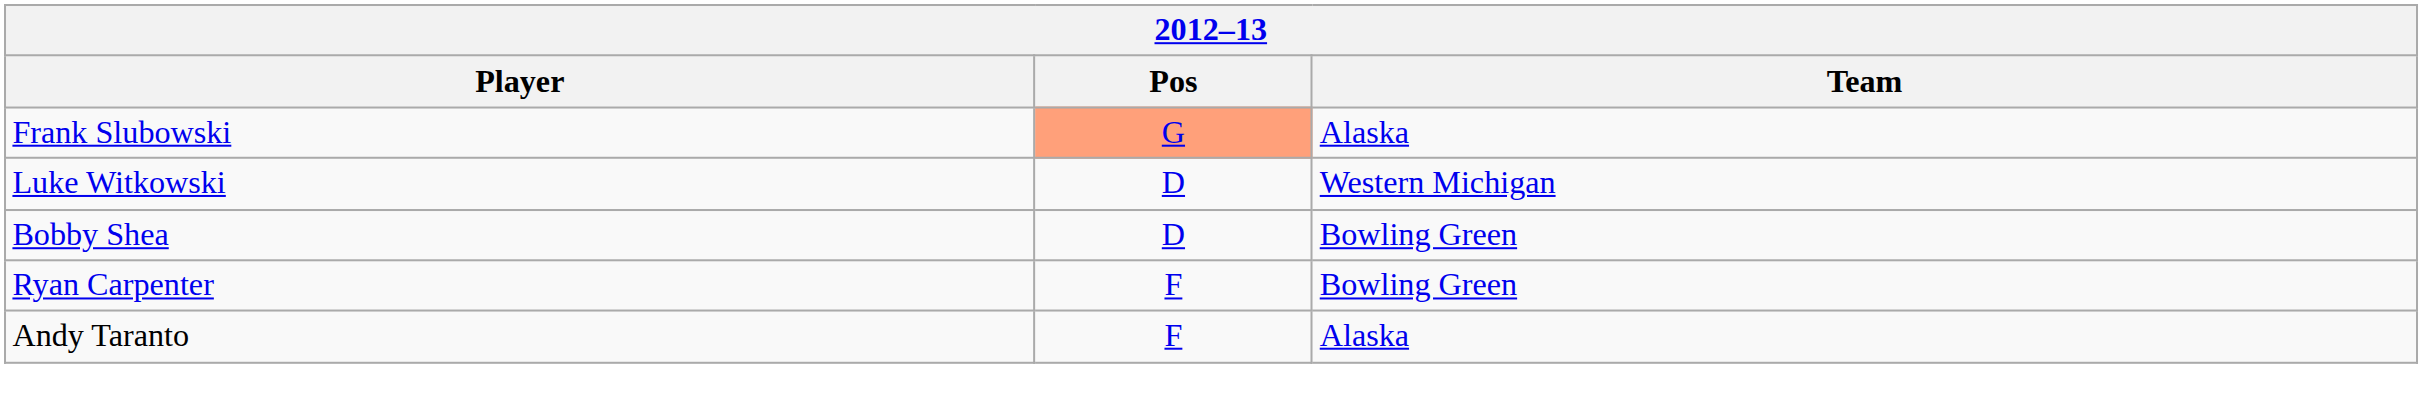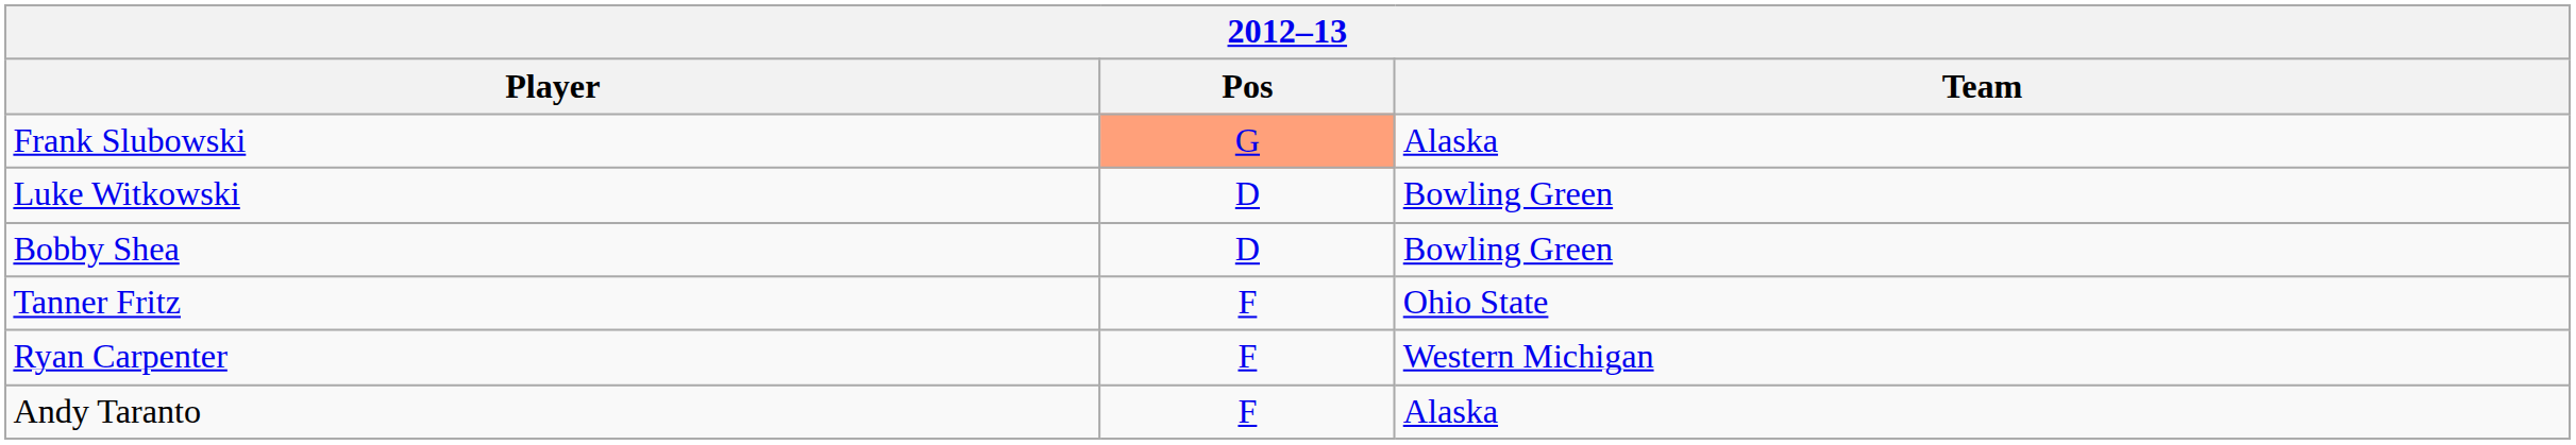 <table class="wikitable" width=95%>
 <tr>
 <th colspan=3><a href='#'>2012–13</a></th>
 </tr>
 <tr>
 <th>Player</th>
 <th>Pos</th>
 <th>Team</th>
 </tr>
 <tr>
 <td><a href='#'>Frank Slubowski</a></td>
 <td style="background: lightsalmon; text-align:center;"><a href='#'>G</a></td>
 <td><a href='#'>Alaska</a></td>
 </tr>
 <tr>
 <td><a href='#'>Luke Witkowski</a></td>
 <td style="text-align:center;"><a href='#'>D</a></td>
-<td><a href='#'>Western Michigan</a></td>
+<td><a href='#'>Bowling Green</a></td>
 </tr>
 <tr>
 <td><a href='#'>Bobby Shea</a></td>
 <td style="text-align:center;"><a href='#'>D</a></td>
 <td><a href='#'>Bowling Green</a></td>
 </tr>
 <tr>
+<td><a href='#'>Tanner Fritz</a></td>
+<td style="text-align:center;"><a href='#'>F</a></td>
+<td><a href='#'>Ohio State</a></td>
+</tr>
+<tr>
 <td><a href='#'>Ryan Carpenter</a></td>
 <td style="text-align:center;"><a href='#'>F</a></td>
-<td><a href='#'>Bowling Green</a></td>
+<td><a href='#'>Western Michigan</a></td>
 </tr>
 <tr>
 <td>Andy Taranto</td>
 <td style="text-align:center;"><a href='#'>F</a></td>
 <td><a href='#'>Alaska</a></td>
 </tr>
 </table>
